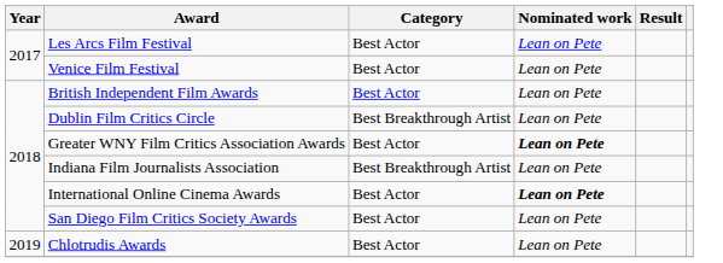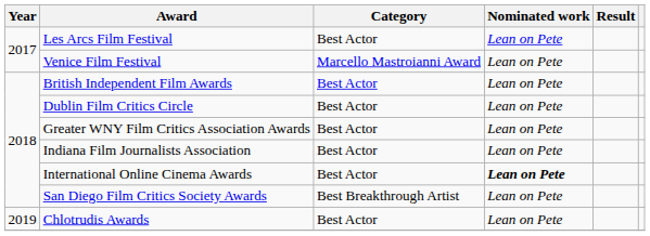 <table class="wikitable plainrowheaders sortable">
 <tr>
 <th scope="col">Year</th>
 <th scope="col">Award</th>
 <th scope="col">Category</th>
 <th scope="col">Nominated work</th>
 <th scope="col">Result</th>
 <th scope="col" class="unsortable"></th>
 </tr>
 <tr>
 <td rowspan="2">2017</td>
 <td><a href='#'>Les Arcs Film Festival</a></td>
 <td>Best Actor</td>
 <td><em><a href='#'>Lean on Pete</a></em></td>
 <td></td>
 <td style="text-align: center;"></td>
 </tr>
 <tr>
 <td><a href='#'>Venice Film Festival</a></td>
-<td>Best Actor</td>
+<td><a href='#'>Marcello Mastroianni Award</a></td>
 <td><em>Lean on Pete</em></td>
 <td></td>
 <td style="text-align: center;"></td>
 </tr>
 <tr>
 <td rowspan="6">2018</td>
 <td><a href='#'>British Independent Film Awards</a></td>
 <td><a href='#'>Best Actor</a></td>
 <td><em>Lean on Pete</em></td>
 <td></td>
 <td style="text-align: center;"></td>
 </tr>
 <tr>
 <td><a href='#'>Dublin Film Critics Circle</a></td>
-<td>Best Breakthrough Artist</td>
+<td>Best Actor</td>
 <td><em>Lean on Pete</em></td>
 <td></td>
 <td style="text-align: center;"></td>
 </tr>
 <tr>
 <td>Greater WNY Film Critics Association Awards</td>
 <td>Best Actor</td>
-<td><strong><em>Lean on Pete</em></strong></td>
+<td><em>Lean on Pete</em></td>
 <td></td>
 <td style="text-align: center;"></td>
 </tr>
 <tr>
 <td>Indiana Film Journalists Association</td>
-<td>Best Breakthrough Artist</td>
+<td>Best Actor</td>
 <td><em>Lean on Pete</em></td>
 <td></td>
 <td style="text-align: center;"></td>
 </tr>
 <tr>
 <td>International Online Cinema Awards</td>
 <td>Best Actor</td>
 <td><strong><em>Lean on Pete</em></strong></td>
 <td></td>
 <td style="text-align: center;"></td>
 </tr>
 <tr>
 <td><a href='#'>San Diego Film Critics Society Awards</a></td>
-<td>Best Actor</td>
+<td>Best Breakthrough Artist</td>
 <td><em>Lean on Pete</em></td>
 <td></td>
 <td style="text-align: center;"></td>
 </tr>
 <tr>
 <td>2019</td>
 <td><a href='#'>Chlotrudis Awards</a></td>
 <td>Best Actor</td>
 <td><em>Lean on Pete</em></td>
 <td></td>
 <td style="text-align: center;"></td>
 </tr>
 <tr>
 </tr>
 </table>
